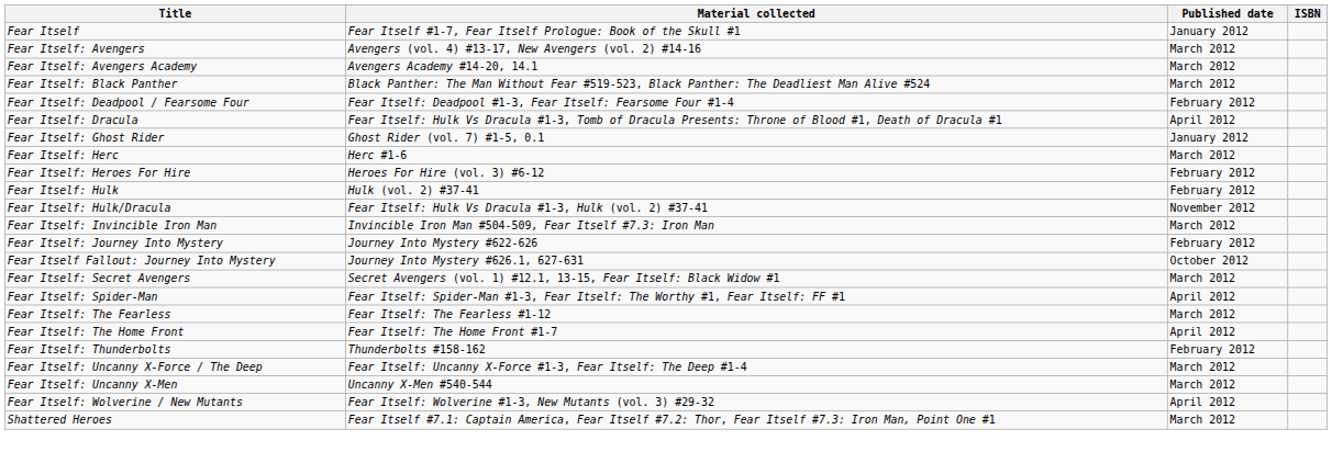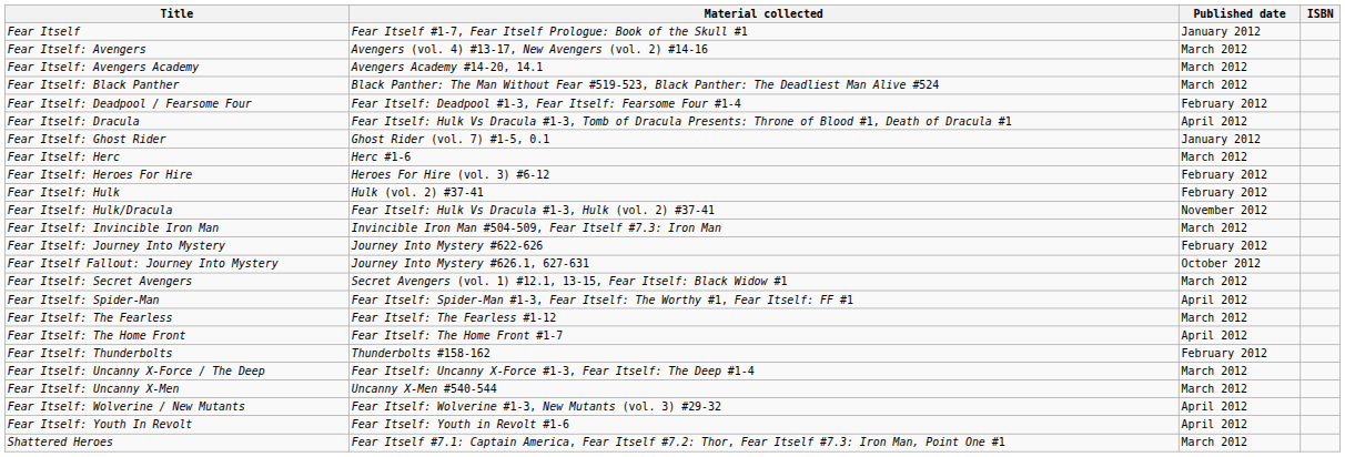 <table class="wikitable" width="100%">
 <tr>
 <th>Title</th>
 <th>Material collected</th>
 <th>Published date</th>
 <th>ISBN</th>
 </tr>
 <tr>
 <td><em>Fear Itself</em></td>
 <td><em>Fear Itself</em> #1-7, <em>Fear Itself Prologue: Book of the Skull</em> #1</td>
 <td>January 2012</td>
 <td></td>
 </tr>
 <tr>
 <td><em>Fear Itself: Avengers</em></td>
 <td><em>Avengers</em> (vol. 4) #13-17, <em>New Avengers</em> (vol. 2) #14-16</td>
 <td>March 2012</td>
 <td></td>
 </tr>
 <tr>
 <td><em>Fear Itself: Avengers Academy</em></td>
 <td><em>Avengers Academy</em> #14-20, 14.1</td>
 <td>March 2012</td>
 <td></td>
 </tr>
 <tr>
 <td><em>Fear Itself: Black Panther </em></td>
 <td><em>Black Panther: The Man Without Fear</em> #519-523, <em>Black Panther: The Deadliest Man Alive</em> #524</td>
 <td>March 2012</td>
 <td></td>
 </tr>
 <tr>
 <td><em>Fear Itself: Deadpool / Fearsome Four</em></td>
 <td><em>Fear Itself: Deadpool</em> #1-3, <em>Fear Itself: Fearsome Four</em> #1-4</td>
 <td>February 2012</td>
 <td></td>
 </tr>
 <tr>
 <td><em>Fear Itself: Dracula</em></td>
 <td><em>Fear Itself: Hulk Vs Dracula</em> #1-3, <em>Tomb of Dracula Presents: Throne of Blood</em> #1, <em>Death of Dracula</em> #1</td>
 <td>April 2012</td>
 <td></td>
 </tr>
 <tr>
 <td><em>Fear Itself: Ghost Rider</em></td>
 <td><em>Ghost Rider</em> (vol. 7) #1-5, 0.1</td>
 <td>January 2012</td>
 <td></td>
 </tr>
 <tr>
 <td><em>Fear Itself: Herc</em></td>
 <td><em>Herc</em> #1-6</td>
 <td>March 2012</td>
 <td></td>
 </tr>
 <tr>
 <td><em>Fear Itself: Heroes For Hire</em></td>
 <td><em>Heroes For Hire</em> (vol. 3) #6-12</td>
 <td>February 2012</td>
 <td></td>
 </tr>
 <tr>
 <td><em>Fear Itself: Hulk</em></td>
 <td><em>Hulk</em> (vol. 2) #37-41</td>
 <td>February 2012</td>
 <td></td>
 </tr>
 <tr>
 <td><em>Fear Itself: Hulk/Dracula</em></td>
 <td><em>Fear Itself: Hulk Vs Dracula</em> #1-3, <em>Hulk</em> (vol. 2) #37-41</td>
 <td>November 2012</td>
 <td></td>
 </tr>
 <tr>
 <td><em>Fear Itself: Invincible Iron Man</em></td>
 <td><em>Invincible Iron Man</em> #504-509, <em>Fear Itself #7.3: Iron Man</em></td>
 <td>March 2012</td>
 <td></td>
 </tr>
 <tr>
 <td><em>Fear Itself: Journey Into Mystery</em></td>
 <td><em>Journey Into Mystery</em> #622-626</td>
 <td>February 2012</td>
 <td></td>
 </tr>
 <tr>
 <td><em>Fear Itself Fallout: Journey Into Mystery</em></td>
 <td><em>Journey Into Mystery</em> #626.1, 627-631</td>
 <td>October 2012</td>
 <td></td>
 </tr>
 <tr>
 <td><em>Fear Itself: Secret Avengers</em></td>
 <td><em>Secret Avengers</em> (vol. 1) #12.1, 13-15,<em> Fear Itself: Black Widow</em> #1</td>
 <td>March 2012</td>
 <td></td>
 </tr>
 <tr>
 <td><em>Fear Itself: Spider-Man</em></td>
 <td><em>Fear Itself: Spider-Man</em> #1-3, <em>Fear Itself: The Worthy</em> #1, <em>Fear Itself: FF</em> #1</td>
 <td>April 2012</td>
 <td></td>
 </tr>
 <tr>
 <td><em>Fear Itself: The Fearless</em></td>
 <td><em>Fear Itself: The Fearless</em> #1-12</td>
 <td>March 2012</td>
 <td></td>
 </tr>
 <tr>
 <td><em>Fear Itself: The Home Front</em></td>
 <td><em>Fear Itself: The Home Front</em> #1-7</td>
 <td>April 2012</td>
 <td></td>
 </tr>
 <tr>
 <td><em>Fear Itself: Thunderbolts</em></td>
 <td><em>Thunderbolts</em> #158-162</td>
 <td>February 2012</td>
 <td></td>
 </tr>
 <tr>
 <td><em>Fear Itself: Uncanny X-Force / The Deep</em></td>
 <td><em>Fear Itself: Uncanny X-Force</em> #1-3, <em>Fear Itself: The Deep</em> #1-4</td>
 <td>March 2012</td>
 <td></td>
 </tr>
 <tr>
 <td><em>Fear Itself: Uncanny X-Men</em></td>
 <td><em>Uncanny X-Men</em> #540-544</td>
 <td>March 2012</td>
 <td></td>
 </tr>
 <tr>
 <td><em>Fear Itself: Wolverine / New Mutants</em></td>
 <td><em>Fear Itself: Wolverine</em> #1-3, <em>New Mutants</em> (vol. 3) #29-32</td>
 <td>April 2012</td>
 <td></td>
 </tr>
 <tr>
+<td><em>Fear Itself: Youth In Revolt</em></td>
+<td><em>Fear Itself: Youth in Revolt</em> #1-6</td>
+<td>April 2012</td>
+<td></td>
+</tr>
+<tr>
 <td><em>Shattered Heroes</em></td>
 <td><em>Fear Itself #7.1: Captain America</em>, <em>Fear Itself #7.2: Thor</em>, <em>Fear Itself #7.3: Iron Man,</em> <em>Point One</em> #1</td>
 <td>March 2012</td>
 <td></td>
 </tr>
 </table>
